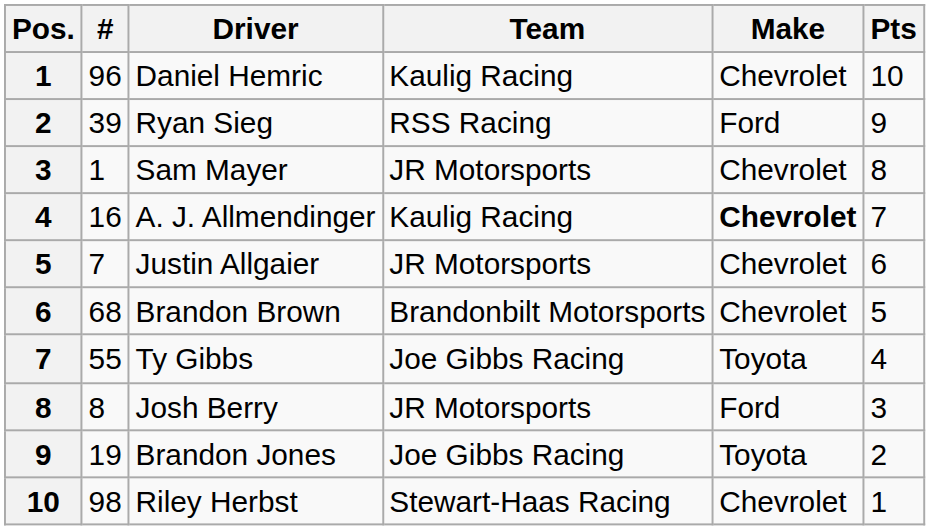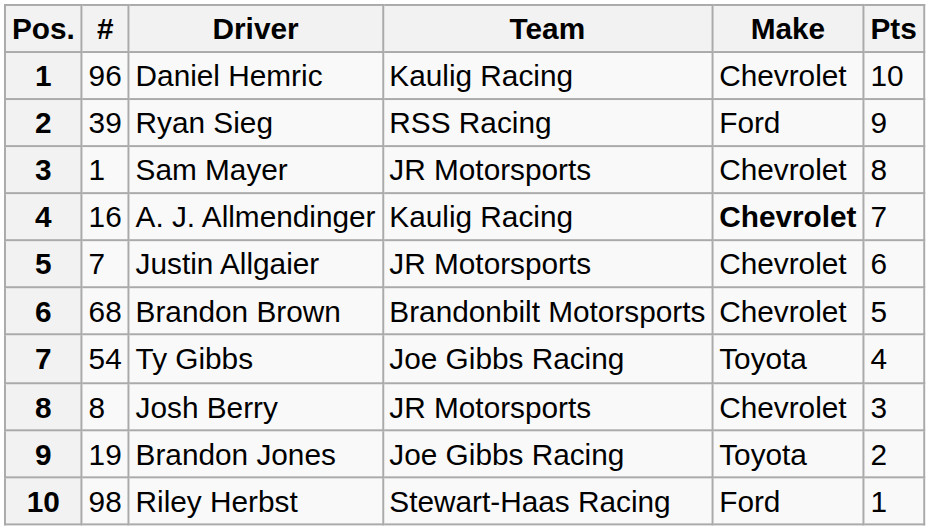 <table class="wikitable" style="font-size:95%">
 <tr>
 <th>Pos.</th>
 <th>#</th>
 <th>Driver</th>
 <th>Team</th>
 <th>Make</th>
 <th>Pts</th>
 </tr>
 <tr>
 <th>1</th>
 <td>96</td>
 <td>Daniel Hemric</td>
 <td>Kaulig Racing</td>
 <td>Chevrolet</td>
 <td>10</td>
 </tr>
 <tr>
 <th>2</th>
 <td>39</td>
 <td>Ryan Sieg</td>
 <td>RSS Racing</td>
 <td>Ford</td>
 <td>9</td>
 </tr>
 <tr>
 <th>3</th>
 <td>1</td>
 <td>Sam Mayer</td>
 <td>JR Motorsports</td>
 <td>Chevrolet</td>
 <td>8</td>
 </tr>
 <tr>
 <th>4</th>
 <td>16</td>
 <td>A. J. Allmendinger</td>
 <td>Kaulig Racing</td>
 <td><strong>Chevrolet</strong></td>
 <td>7</td>
 </tr>
 <tr>
 <th>5</th>
 <td>7</td>
 <td>Justin Allgaier</td>
 <td>JR Motorsports</td>
 <td>Chevrolet</td>
 <td>6</td>
 </tr>
 <tr>
 <th>6</th>
 <td>68</td>
 <td>Brandon Brown</td>
 <td>Brandonbilt Motorsports</td>
 <td>Chevrolet</td>
 <td>5</td>
 </tr>
 <tr>
 <th>7</th>
-<td>55</td>
+<td>54</td>
 <td>Ty Gibbs</td>
 <td>Joe Gibbs Racing</td>
 <td>Toyota</td>
 <td>4</td>
 </tr>
 <tr>
 <th>8</th>
 <td>8</td>
 <td>Josh Berry</td>
 <td>JR Motorsports</td>
-<td>Ford</td>
+<td>Chevrolet</td>
 <td>3</td>
 </tr>
 <tr>
 <th>9</th>
 <td>19</td>
 <td>Brandon Jones</td>
 <td>Joe Gibbs Racing</td>
 <td>Toyota</td>
 <td>2</td>
 </tr>
 <tr>
 <th>10</th>
 <td>98</td>
 <td>Riley Herbst</td>
 <td>Stewart-Haas Racing</td>
-<td>Chevrolet</td>
+<td>Ford</td>
 <td>1</td>
 </tr>
 </table>
